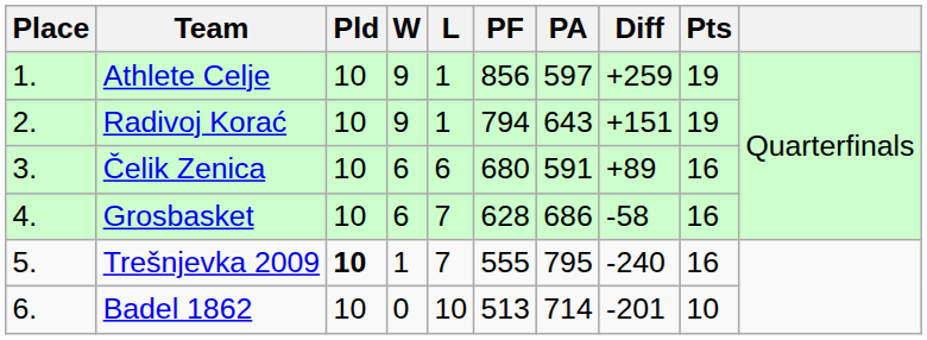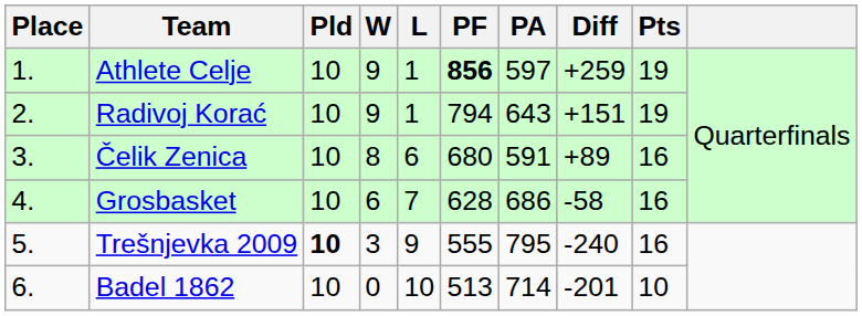 <table class="wikitable">
 <tr>
 <th>Place</th>
 <th>Team</th>
 <th>Pld</th>
 <th>W</th>
 <th>L</th>
 <th>PF</th>
 <th>PA</th>
 <th>Diff</th>
 <th>Pts</th>
 <th></th>
 </tr>
 <tr bgcolor=#ccffcc>
 <td>1.</td>
 <td> <a href='#'>Athlete Celje</a></td>
 <td>10</td>
 <td>9</td>
 <td>1</td>
-<td>856</td>
+<td><strong>856</strong></td>
 <td>597</td>
 <td>+259</td>
 <td>19</td>
 <td rowspan="4">Quarterfinals</td>
 </tr>
 <tr bgcolor=#ccffcc>
 <td>2.</td>
 <td> <a href='#'>Radivoj Korać</a></td>
 <td>10</td>
 <td>9</td>
 <td>1</td>
 <td>794</td>
 <td>643</td>
 <td>+151</td>
 <td>19</td>
 </tr>
 <tr bgcolor=#ccffcc>
 <td>3.</td>
 <td> <a href='#'>Čelik Zenica</a></td>
 <td>10</td>
-<td>6</td>
+<td>8</td>
 <td>6</td>
 <td>680</td>
 <td>591</td>
 <td>+89</td>
 <td>16</td>
 </tr>
 <tr bgcolor=#ccffcc>
 <td>4.</td>
 <td> <a href='#'>Grosbasket</a></td>
 <td>10</td>
 <td>6</td>
 <td>7</td>
 <td>628</td>
 <td>686</td>
 <td>-58</td>
 <td>16</td>
 </tr>
 <tr>
 <td>5.</td>
 <td> <a href='#'>Trešnjevka 2009</a></td>
 <td><strong>10</strong></td>
-<td>1</td>
-<td>7</td>
+<td>3</td>
+<td>9</td>
 <td>555</td>
 <td>795</td>
 <td>-240</td>
 <td>16</td>
 <td rowspan="2"></td>
 </tr>
 <tr>
 <td>6.</td>
 <td> <a href='#'>Badel 1862</a></td>
 <td>10</td>
 <td>0</td>
 <td>10</td>
 <td>513</td>
 <td>714</td>
 <td>-201</td>
 <td>10</td>
 </tr>
 </table>
